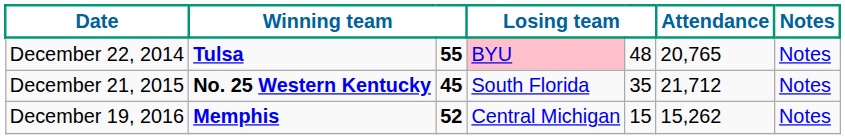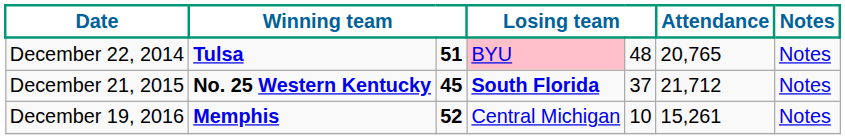 <table class="wikitable">
 <tr>
 <th style = "background:#FFFFFF; color:#00629B; border: 2px solid #009775">Date</th>
 <th style = "background:#FFFFFF; color:#00629B; border: 2px solid #009775" colspan="2">Winning team</th>
 <th style = "background:#FFFFFF; color:#00629B; border: 2px solid #009775" colspan="2">Losing team</th>
 <th style = "background:#FFFFFF; color:#00629B; border: 2px solid #009775">Attendance</th>
 <th style = "background:#FFFFFF; color:#00629B; border: 2px solid #009775">Notes</th>
 </tr>
 <tr>
 <td>December 22, 2014</td>
 <td><strong><a href='#'>Tulsa</a></strong></td>
-<td><strong>55</strong></td>
+<td><strong>51</strong></td>
 <td style="background: pink;"><a href='#'>BYU</a></td>
 <td>48</td>
 <td>20,765</td>
 <td><a href='#'>Notes</a></td>
 </tr>
 <tr>
 <td>December 21, 2015</td>
 <td><strong>No. 25 <a href='#'>Western Kentucky</a></strong></td>
 <td><strong>45</strong></td>
-<td><a href='#'>South Florida</a></td>
-<td>35</td>
+<td><strong><a href='#'>South Florida</a></strong></td>
+<td>37</td>
 <td>21,712</td>
 <td><a href='#'>Notes</a></td>
 </tr>
 <tr>
 <td>December 19, 2016</td>
 <td><strong><a href='#'>Memphis</a></strong></td>
 <td><strong>52</strong></td>
 <td><a href='#'>Central Michigan</a></td>
-<td>15</td>
-<td>15,262</td>
+<td>10</td>
+<td>15,261</td>
 <td><a href='#'>Notes</a></td>
 </tr>
 <tr>
 </tr>
 </table>
